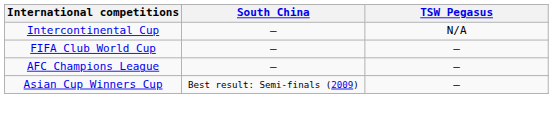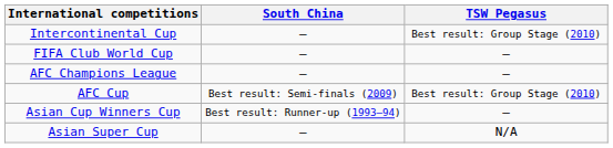 <table class="wikitable" style="text-align:center;font-size:95%">
 <tr>
 <th>International competitions</th>
 <th style="width:200px;"><a href='#'>South China</a></th>
 <th style="width:200px;"><a href='#'>TSW Pegasus</a></th>
 </tr>
 <tr>
 <td><a href='#'>Intercontinental Cup</a></td>
 <td>–</td>
-<td>N/A</td>
+<td><small>Best result: Group Stage (<a href='#'>2010</a>)</small></td>
 </tr>
 <tr>
 <td><a href='#'>FIFA Club World Cup</a></td>
 <td>–</td>
 <td>–</td>
 </tr>
 <tr>
 <td><a href='#'>AFC Champions League</a></td>
 <td>–</td>
 <td>–</td>
 </tr>
 <tr>
+<td><a href='#'>AFC Cup</a></td>
+<td><small>Best result: Semi-finals (<a href='#'>2009</a>)</small></td>
+<td><small>Best result: Group Stage (<a href='#'>2010</a>)</small></td>
+</tr>
+<tr>
 <td><a href='#'>Asian Cup Winners Cup</a></td>
-<td><small>Best result: Semi-finals (<a href='#'>2009</a>)</small></td>
+<td><small>Best result: Runner-up (<a href='#'>1993–94</a>)</small></td>
 <td>–</td>
 </tr>
+<tr>
+<td><a href='#'>Asian Super Cup</a></td>
+<td>–</td>
+<td>N/A</td>
+</tr>
 </table>
